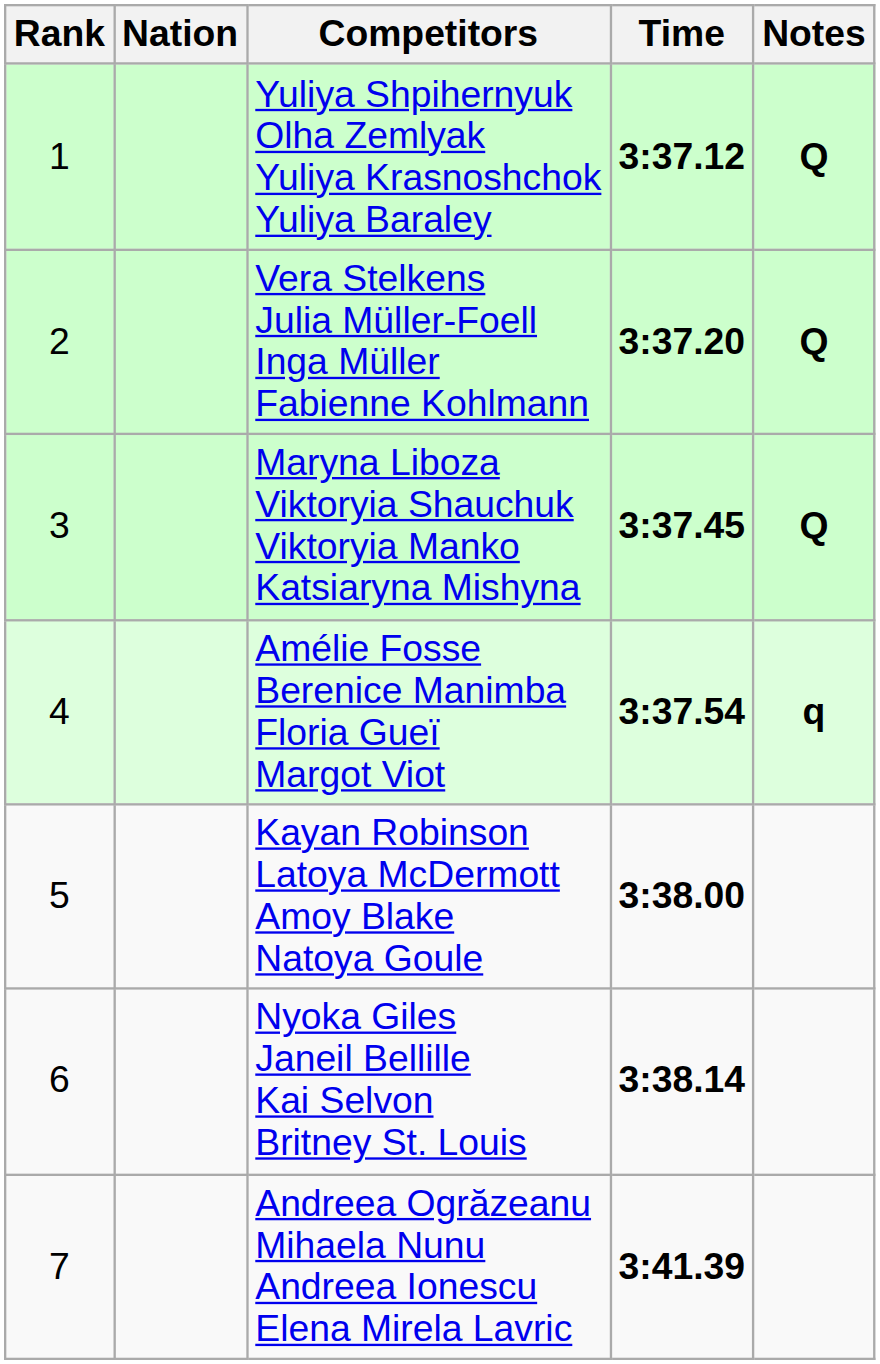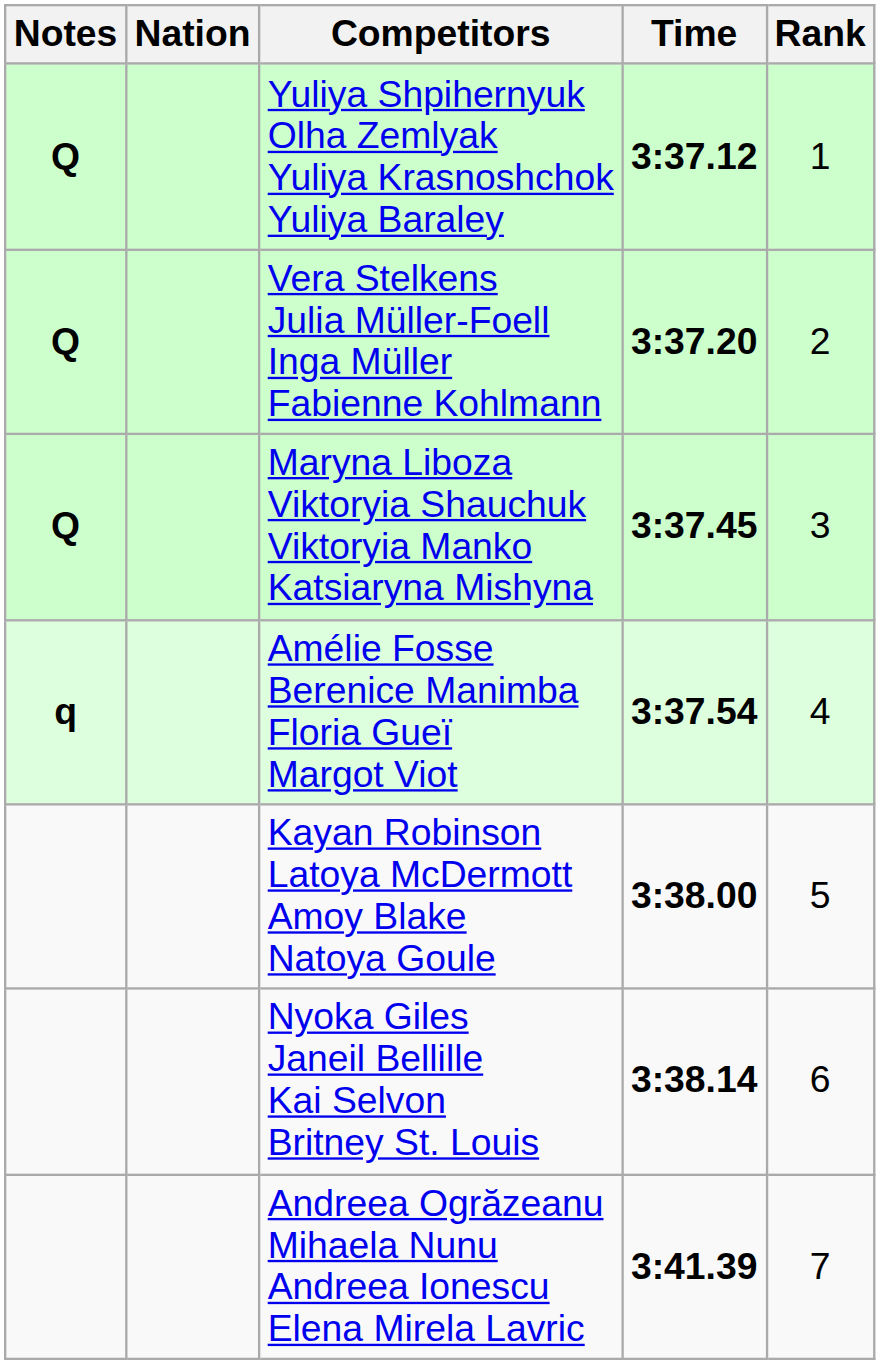 <table class="wikitable sortable" style="text-align:center">
 <tr>
-<th>Rank</th>
+<th>Notes</th>
 <th>Nation</th>
 <th>Competitors</th>
 <th>Time</th>
-<th>Notes</th>
+<th>Rank</th>
 </tr>
 <tr bgcolor=ccffcc>
-<td>1</td>
+<td><strong>Q</strong></td>
 <td align=left></td>
 <td align=left><a href='#'>Yuliya Shpihernyuk</a><br><a href='#'>Olha Zemlyak</a><br><a href='#'>Yuliya Krasnoshchok</a><br><a href='#'>Yuliya Baraley</a></td>
 <td><strong>3:37.12</strong></td>
-<td><strong>Q</strong></td>
+<td>1</td>
 </tr>
 <tr bgcolor=ccffcc>
-<td>2</td>
+<td><strong>Q</strong></td>
 <td align=left></td>
 <td align=left><a href='#'>Vera Stelkens</a><br><a href='#'>Julia Müller-Foell</a><br><a href='#'>Inga Müller</a><br><a href='#'>Fabienne Kohlmann</a></td>
 <td><strong>3:37.20</strong></td>
-<td><strong>Q</strong></td>
+<td>2</td>
 </tr>
 <tr bgcolor=ccffcc>
-<td>3</td>
+<td><strong>Q</strong></td>
 <td align=left></td>
 <td align=left><a href='#'>Maryna Liboza</a><br><a href='#'>Viktoryia Shauchuk</a><br><a href='#'>Viktoryia Manko</a><br><a href='#'>Katsiaryna Mishyna</a></td>
 <td><strong>3:37.45</strong></td>
-<td><strong>Q</strong></td>
+<td>3</td>
 </tr>
 <tr bgcolor=ddffdd>
-<td>4</td>
+<td><strong>q</strong></td>
 <td align=left></td>
 <td align=left><a href='#'>Amélie Fosse</a><br><a href='#'>Berenice Manimba</a><br><a href='#'>Floria Gueï</a><br><a href='#'>Margot Viot</a></td>
 <td><strong>3:37.54</strong></td>
-<td><strong>q</strong></td>
+<td>4</td>
 </tr>
 <tr>
-<td>5</td>
+<td></td>
 <td align=left></td>
 <td align=left><a href='#'>Kayan Robinson</a><br><a href='#'>Latoya McDermott</a><br><a href='#'>Amoy Blake</a><br><a href='#'>Natoya Goule</a></td>
 <td><strong>3:38.00</strong></td>
-<td></td>
+<td>5</td>
 </tr>
 <tr>
-<td>6</td>
+<td></td>
 <td align=left></td>
 <td align=left><a href='#'>Nyoka Giles</a><br><a href='#'>Janeil Bellille</a><br><a href='#'>Kai Selvon</a><br><a href='#'>Britney St. Louis</a></td>
 <td><strong>3:38.14</strong></td>
-<td></td>
+<td>6</td>
 </tr>
 <tr>
-<td>7</td>
+<td></td>
 <td align=left></td>
 <td align=left><a href='#'>Andreea Ogrăzeanu</a><br><a href='#'>Mihaela Nunu</a><br><a href='#'>Andreea Ionescu</a><br><a href='#'>Elena Mirela Lavric</a></td>
 <td><strong>3:41.39</strong></td>
-<td></td>
+<td>7</td>
 </tr>
 </table>
